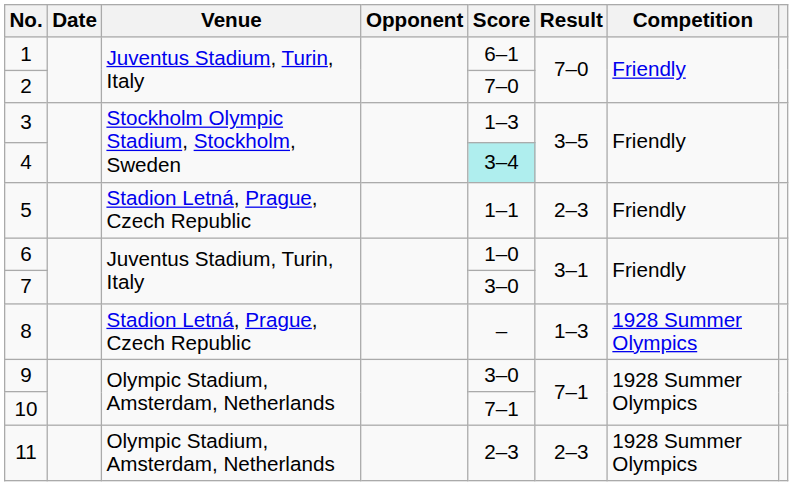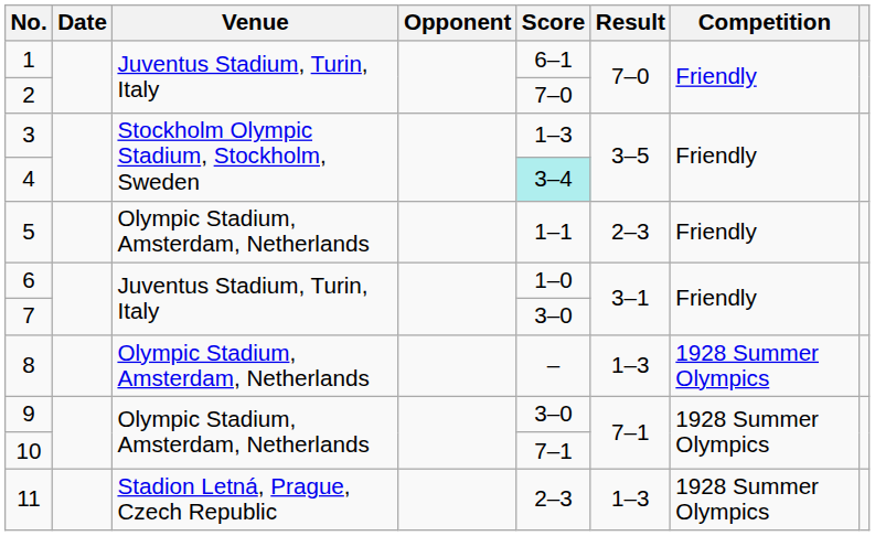 <table class="wikitable sortable">
 <tr>
 <th scope="col">No.</th>
 <th scope="col">Date</th>
 <th scope="col">Venue</th>
 <th scope="col">Opponent</th>
 <th scope="col">Score</th>
 <th scope="col">Result</th>
 <th scope="col">Competition</th>
 <th scope="col" class="unsortable"></th>
 </tr>
 <tr>
 <td style="text-align:center">1</td>
 <td rowspan="2"></td>
 <td rowspan="2"><a href='#'>Juventus Stadium</a>, <a href='#'>Turin</a>, Italy</td>
 <td rowspan="2"></td>
 <td style="text-align:center">6–1</td>
 <td rowspan="2" style="text-align:center">7–0</td>
 <td rowspan="2"><a href='#'>Friendly</a></td>
 <td rowspan="2"></td>
 </tr>
 <tr>
 <td style="text-align:center">2</td>
 <td style="text-align:center">7–0</td>
 </tr>
 <tr>
 <td style="text-align:center">3</td>
 <td rowspan="2"></td>
 <td rowspan="2"><a href='#'>Stockholm Olympic Stadium</a>, <a href='#'>Stockholm</a>, Sweden</td>
 <td rowspan="2"></td>
 <td style="text-align:center">1–3</td>
 <td rowspan="2" style="text-align:center">3–5</td>
 <td rowspan="2">Friendly</td>
 <td rowspan="2"></td>
 </tr>
 <tr>
 <td style="text-align:center">4</td>
 <td style="background: paleturquoise; text-align:center">3–4</td>
 </tr>
 <tr>
 <td style="text-align:center">5</td>
 <td></td>
-<td><a href='#'>Stadion Letná</a>, <a href='#'>Prague</a>, Czech Republic</td>
+<td>Olympic Stadium, Amsterdam, Netherlands</td>
 <td></td>
 <td style="text-align:center">1–1</td>
 <td style="text-align:center">2–3</td>
 <td>Friendly</td>
 <td></td>
 </tr>
 <tr>
 <td style="text-align:center">6</td>
 <td rowspan="2"></td>
 <td rowspan="2">Juventus Stadium, Turin, Italy</td>
 <td rowspan="2"></td>
 <td style="text-align:center">1–0</td>
 <td rowspan="2" style="text-align:center">3–1</td>
 <td rowspan="2">Friendly</td>
 <td rowspan="2"></td>
 </tr>
 <tr>
 <td style="text-align:center">7</td>
 <td style="text-align:center">3–0</td>
 </tr>
 <tr>
 <td style="text-align:center">8</td>
 <td></td>
-<td><a href='#'>Stadion Letná</a>, <a href='#'>Prague</a>, Czech Republic</td>
+<td><a href='#'>Olympic Stadium</a>, <a href='#'>Amsterdam</a>, Netherlands</td>
 <td></td>
 <td style="text-align:center">–</td>
 <td style="text-align:center">1–3</td>
 <td><a href='#'>1928 Summer Olympics</a></td>
 <td></td>
 </tr>
 <tr>
 <td style="text-align:center">9</td>
 <td rowspan="2"></td>
 <td rowspan="2">Olympic Stadium, Amsterdam, Netherlands</td>
 <td rowspan="2"></td>
 <td style="text-align:center">3–0</td>
 <td rowspan="2" style="text-align:center">7–1</td>
 <td rowspan="2">1928 Summer Olympics</td>
 <td rowspan="2"></td>
 </tr>
 <tr>
 <td style="text-align:center">10</td>
 <td style="text-align:center">7–1</td>
 </tr>
 <tr>
 <td style="text-align:center">11</td>
 <td></td>
-<td>Olympic Stadium, Amsterdam, Netherlands</td>
+<td><a href='#'>Stadion Letná</a>, <a href='#'>Prague</a>, Czech Republic</td>
 <td></td>
 <td style="text-align:center">2–3</td>
-<td style="text-align:center">2–3</td>
+<td style="text-align:center">1–3</td>
 <td>1928 Summer Olympics</td>
 <td></td>
 </tr>
 </table>
